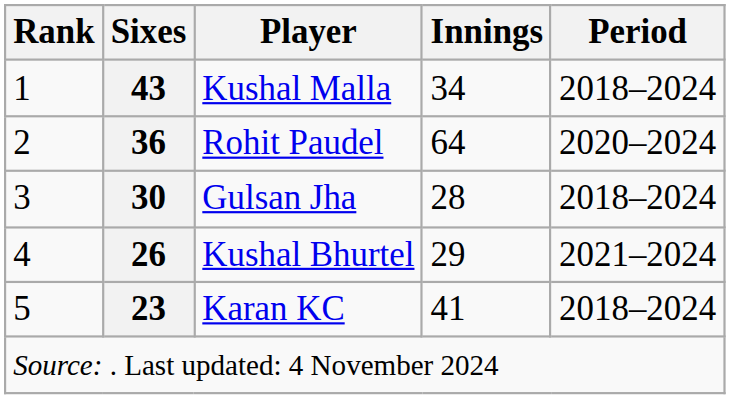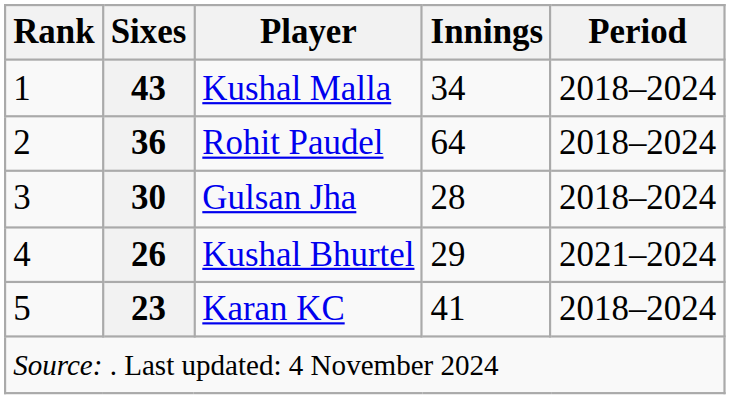 <table class="wikitable">
 <tr>
 <th>Rank</th>
 <th>Sixes</th>
 <th>Player</th>
 <th>Innings</th>
 <th>Period</th>
 </tr>
 <tr>
 <td>1</td>
 <th>43</th>
 <td><a href='#'>Kushal Malla</a></td>
 <td>34</td>
 <td>2018–2024</td>
 </tr>
 <tr>
 <td>2</td>
 <th>36</th>
 <td><a href='#'>Rohit Paudel</a></td>
 <td>64</td>
-<td>2020–2024</td>
+<td>2018–2024</td>
 </tr>
 <tr>
 <td>3</td>
 <th>30</th>
 <td><a href='#'>Gulsan Jha</a></td>
 <td>28</td>
 <td>2018–2024</td>
 </tr>
 <tr>
 <td>4</td>
 <th>26</th>
 <td><a href='#'>Kushal Bhurtel</a></td>
 <td>29</td>
 <td>2021–2024</td>
 </tr>
 <tr>
 <td>5</td>
 <th>23</th>
 <td><a href='#'>Karan KC</a></td>
 <td>41</td>
 <td>2018–2024</td>
 </tr>
 <tr>
 <td colspan="5"><small><em>Source: </em>. Last updated: 4 November 2024</small></td>
 </tr>
 </table>
